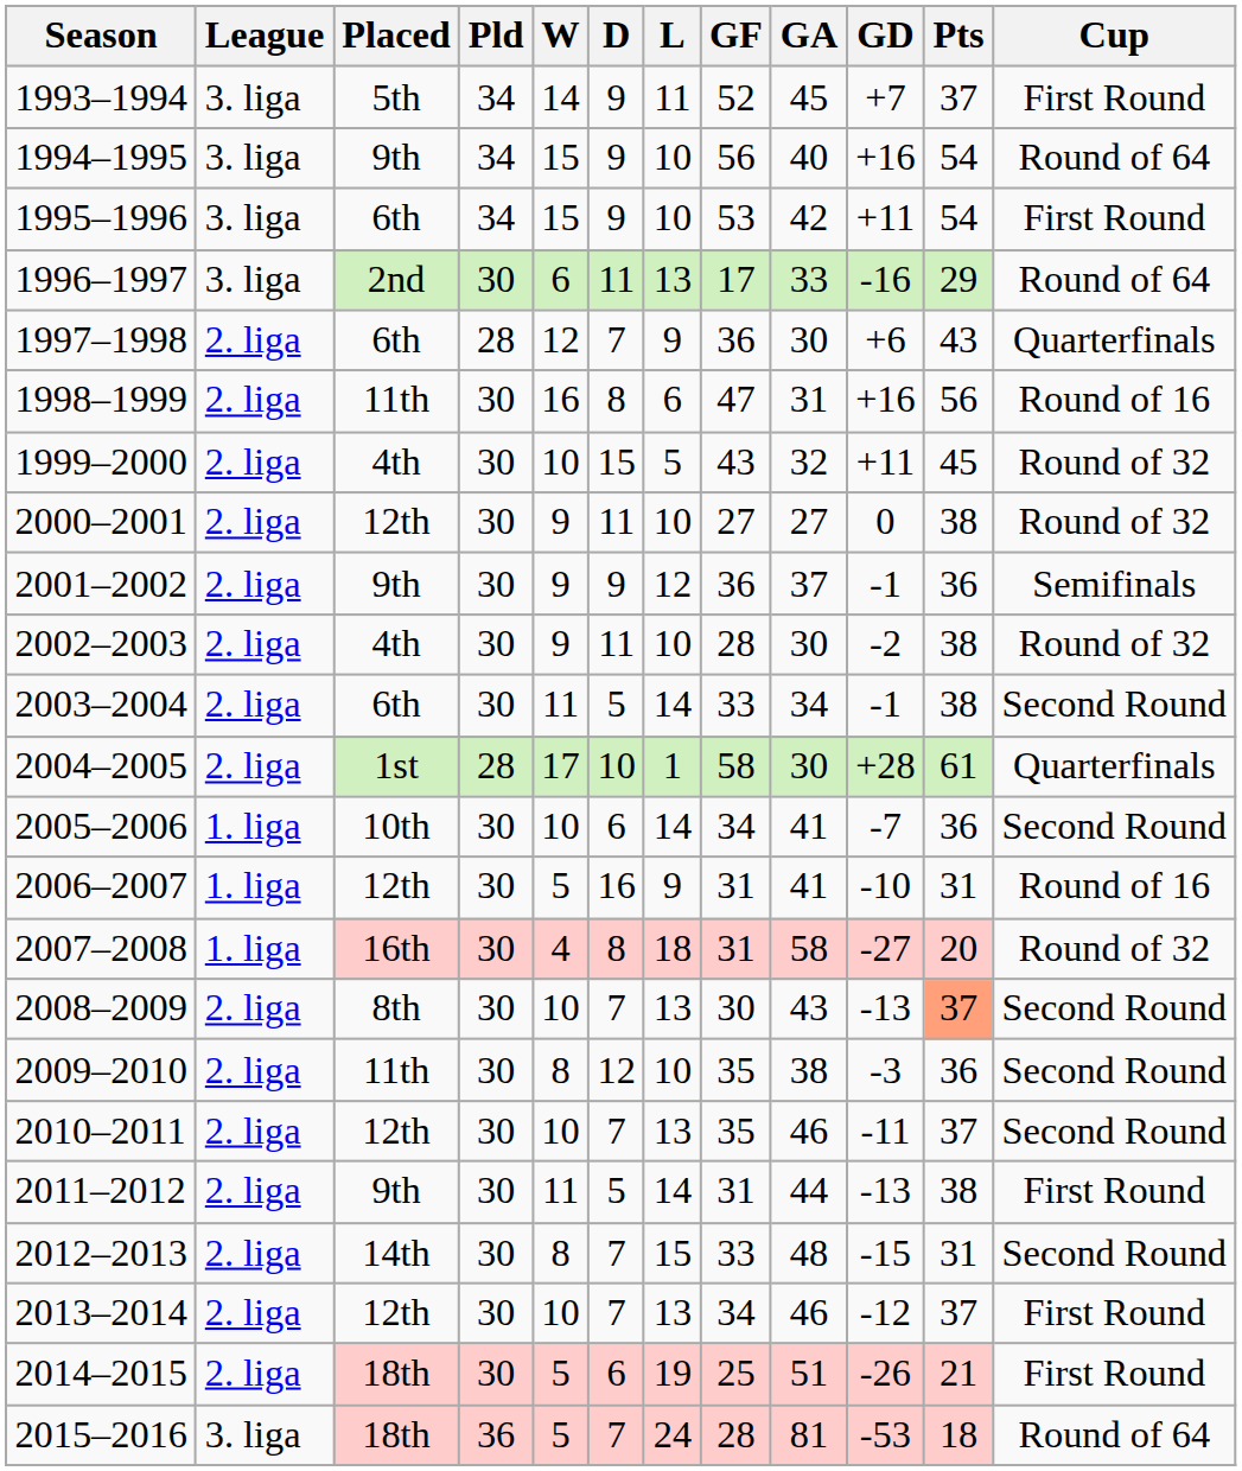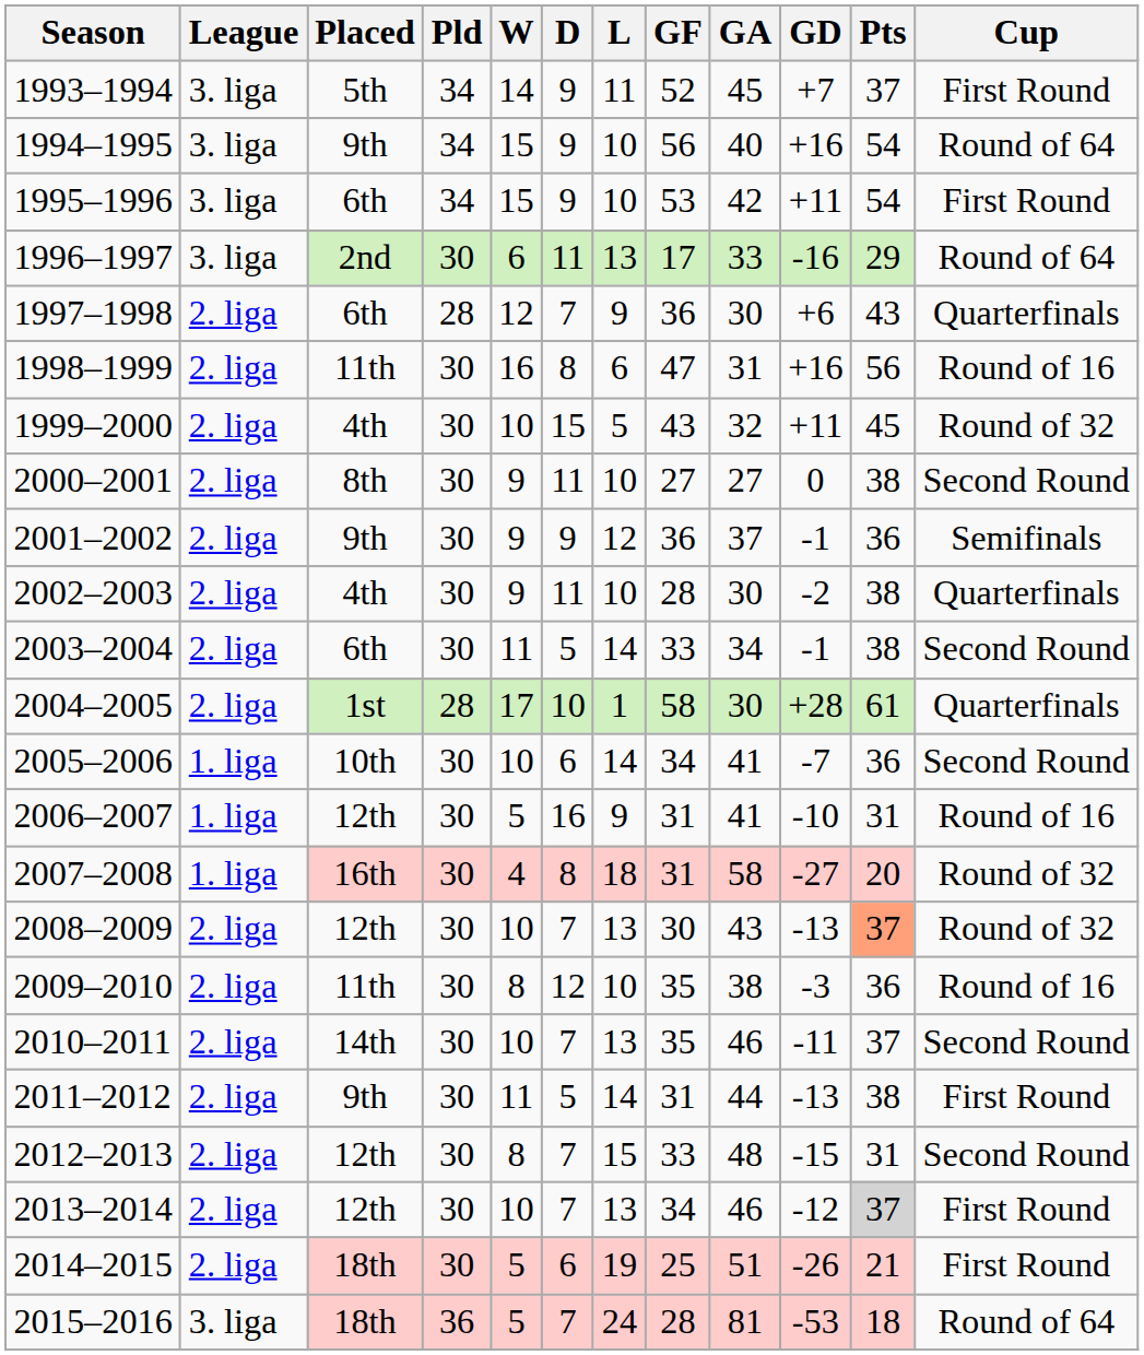 <table class="wikitable sortable">
 <tr>
 <th>Season</th>
 <th>League</th>
 <th>Placed</th>
 <th>Pld</th>
 <th>W</th>
 <th>D</th>
 <th>L</th>
 <th>GF</th>
 <th>GA</th>
 <th>GD</th>
 <th>Pts</th>
 <th>Cup</th>
 </tr>
 <tr>
 <td>1993–1994</td>
 <td>3. liga</td>
 <td style="text-align:center">5th</td>
 <td style="text-align:center">34</td>
 <td style="text-align:center">14</td>
 <td style="text-align:center">9</td>
 <td style="text-align:center">11</td>
 <td style="text-align:center">52</td>
 <td style="text-align:center">45</td>
 <td style="text-align:center">+7</td>
 <td style="text-align:center">37</td>
 <td style="text-align:center">First Round</td>
 </tr>
 <tr>
 <td>1994–1995</td>
 <td>3. liga</td>
 <td style="text-align:center">9th</td>
 <td style="text-align:center">34</td>
 <td style="text-align:center">15</td>
 <td style="text-align:center">9</td>
 <td style="text-align:center">10</td>
 <td style="text-align:center">56</td>
 <td style="text-align:center">40</td>
 <td style="text-align:center">+16</td>
 <td style="text-align:center">54</td>
 <td style="text-align:center">Round of 64</td>
 </tr>
 <tr>
 <td>1995–1996</td>
 <td>3. liga</td>
 <td style="text-align:center">6th</td>
 <td style="text-align:center">34</td>
 <td style="text-align:center">15</td>
 <td style="text-align:center">9</td>
 <td style="text-align:center">10</td>
 <td style="text-align:center">53</td>
 <td style="text-align:center">42</td>
 <td style="text-align:center">+11</td>
 <td style="text-align:center">54</td>
 <td style="text-align:center">First Round</td>
 </tr>
 <tr>
 <td>1996–1997</td>
 <td>3. liga</td>
 <td style="background: #D0F0C0; text-align:center">2nd</td>
 <td style="background: #D0F0C0; text-align:center">30</td>
 <td style="background: #D0F0C0; text-align:center">6</td>
 <td style="background: #D0F0C0; text-align:center">11</td>
 <td style="background: #D0F0C0; text-align:center">13</td>
 <td style="background: #D0F0C0; text-align:center">17</td>
 <td style="background: #D0F0C0; text-align:center">33</td>
 <td style="background: #D0F0C0; text-align:center">-16</td>
 <td style="background: #D0F0C0; text-align:center">29</td>
 <td style="text-align:center">Round of 64</td>
 </tr>
 <tr>
 <td>1997–1998</td>
 <td><a href='#'>2. liga</a></td>
 <td style="text-align:center">6th</td>
 <td style="text-align:center">28</td>
 <td style="text-align:center">12</td>
 <td style="text-align:center">7</td>
 <td style="text-align:center">9</td>
 <td style="text-align:center">36</td>
 <td style="text-align:center">30</td>
 <td style="text-align:center">+6</td>
 <td style="text-align:center">43</td>
 <td style="text-align:center">Quarterfinals</td>
 </tr>
 <tr>
 <td>1998–1999</td>
 <td><a href='#'>2. liga</a></td>
 <td style="text-align:center">11th</td>
 <td style="text-align:center">30</td>
 <td style="text-align:center">16</td>
 <td style="text-align:center">8</td>
 <td style="text-align:center">6</td>
 <td style="text-align:center">47</td>
 <td style="text-align:center">31</td>
 <td style="text-align:center">+16</td>
 <td style="text-align:center">56</td>
 <td style="text-align:center">Round of 16</td>
 </tr>
 <tr>
 <td>1999–2000</td>
 <td><a href='#'>2. liga</a></td>
 <td style="text-align:center">4th</td>
 <td style="text-align:center">30</td>
 <td style="text-align:center">10</td>
 <td style="text-align:center">15</td>
 <td style="text-align:center">5</td>
 <td style="text-align:center">43</td>
 <td style="text-align:center">32</td>
 <td style="text-align:center">+11</td>
 <td style="text-align:center">45</td>
 <td style="text-align:center">Round of 32</td>
 </tr>
 <tr>
 <td>2000–2001</td>
 <td><a href='#'>2. liga</a></td>
-<td style="text-align:center">12th</td>
+<td style="text-align:center">8th</td>
 <td style="text-align:center">30</td>
 <td style="text-align:center">9</td>
 <td style="text-align:center">11</td>
 <td style="text-align:center">10</td>
 <td style="text-align:center">27</td>
 <td style="text-align:center">27</td>
 <td style="text-align:center">0</td>
 <td style="text-align:center">38</td>
-<td style="text-align:center">Round of 32</td>
+<td style="text-align:center">Second Round</td>
 </tr>
 <tr>
 <td>2001–2002</td>
 <td><a href='#'>2. liga</a></td>
 <td style="text-align:center">9th</td>
 <td style="text-align:center">30</td>
 <td style="text-align:center">9</td>
 <td style="text-align:center">9</td>
 <td style="text-align:center">12</td>
 <td style="text-align:center">36</td>
 <td style="text-align:center">37</td>
 <td style="text-align:center">-1</td>
 <td style="text-align:center">36</td>
 <td style="text-align:center">Semifinals</td>
 </tr>
 <tr>
 <td>2002–2003</td>
 <td><a href='#'>2. liga</a></td>
 <td style="text-align:center">4th</td>
 <td style="text-align:center">30</td>
 <td style="text-align:center">9</td>
 <td style="text-align:center">11</td>
 <td style="text-align:center">10</td>
 <td style="text-align:center">28</td>
 <td style="text-align:center">30</td>
 <td style="text-align:center">-2</td>
 <td style="text-align:center">38</td>
-<td style="text-align:center">Round of 32</td>
+<td style="text-align:center">Quarterfinals</td>
 </tr>
 <tr>
 <td>2003–2004</td>
 <td><a href='#'>2. liga</a></td>
 <td style="text-align:center">6th</td>
 <td style="text-align:center">30</td>
 <td style="text-align:center">11</td>
 <td style="text-align:center">5</td>
 <td style="text-align:center">14</td>
 <td style="text-align:center">33</td>
 <td style="text-align:center">34</td>
 <td style="text-align:center">-1</td>
 <td style="text-align:center">38</td>
 <td style="text-align:center">Second Round</td>
 </tr>
 <tr>
 <td>2004–2005</td>
 <td><a href='#'>2. liga</a></td>
 <td style="background: #D0F0C0; text-align:center">1st</td>
 <td style="background: #D0F0C0; text-align:center">28</td>
 <td style="background: #D0F0C0; text-align:center">17</td>
 <td style="background: #D0F0C0; text-align:center">10</td>
 <td style="background: #D0F0C0; text-align:center">1</td>
 <td style="background: #D0F0C0; text-align:center">58</td>
 <td style="background: #D0F0C0; text-align:center">30</td>
 <td style="background: #D0F0C0; text-align:center">+28</td>
 <td style="background: #D0F0C0; text-align:center">61</td>
 <td style="text-align:center">Quarterfinals</td>
 </tr>
 <tr>
 <td>2005–2006</td>
 <td><a href='#'>1. liga</a></td>
 <td style="text-align:center">10th</td>
 <td style="text-align:center">30</td>
 <td style="text-align:center">10</td>
 <td style="text-align:center">6</td>
 <td style="text-align:center">14</td>
 <td style="text-align:center">34</td>
 <td style="text-align:center">41</td>
 <td style="text-align:center">-7</td>
 <td style="text-align:center">36</td>
 <td style="text-align:center">Second Round</td>
 </tr>
 <tr>
 <td>2006–2007</td>
 <td><a href='#'>1. liga</a></td>
 <td style="text-align:center">12th</td>
 <td style="text-align:center">30</td>
 <td style="text-align:center">5</td>
 <td style="text-align:center">16</td>
 <td style="text-align:center">9</td>
 <td style="text-align:center">31</td>
 <td style="text-align:center">41</td>
 <td style="text-align:center">-10</td>
 <td style="text-align:center">31</td>
 <td style="text-align:center">Round of 16</td>
 </tr>
 <tr>
 <td>2007–2008</td>
 <td><a href='#'>1. liga</a></td>
 <td style="background: #FFCCCC; text-align:center">16th</td>
 <td style="background: #FFCCCC; text-align:center">30</td>
 <td style="background: #FFCCCC; text-align:center">4</td>
 <td style="background: #FFCCCC; text-align:center">8</td>
 <td style="background: #FFCCCC; text-align:center">18</td>
 <td style="background: #FFCCCC; text-align:center">31</td>
 <td style="background: #FFCCCC; text-align:center">58</td>
 <td style="background: #FFCCCC; text-align:center">-27</td>
 <td style="background: #FFCCCC; text-align:center">20</td>
 <td style="text-align:center">Round of 32</td>
 </tr>
 <tr>
 <td>2008–2009</td>
 <td><a href='#'>2. liga</a></td>
-<td style="text-align:center">8th</td>
+<td style="text-align:center">12th</td>
 <td style="text-align:center">30</td>
 <td style="text-align:center">10</td>
 <td style="text-align:center">7</td>
 <td style="text-align:center">13</td>
 <td style="text-align:center">30</td>
 <td style="text-align:center">43</td>
 <td style="text-align:center">-13</td>
 <td style="background: lightsalmon; text-align:center">37</td>
-<td style="text-align:center">Second Round</td>
+<td style="text-align:center">Round of 32</td>
 </tr>
 <tr>
 <td>2009–2010</td>
 <td><a href='#'>2. liga</a></td>
 <td style="text-align:center">11th</td>
 <td style="text-align:center">30</td>
 <td style="text-align:center">8</td>
 <td style="text-align:center">12</td>
 <td style="text-align:center">10</td>
 <td style="text-align:center">35</td>
 <td style="text-align:center">38</td>
 <td style="text-align:center">-3</td>
 <td style="text-align:center">36</td>
-<td style="text-align:center">Second Round</td>
+<td style="text-align:center">Round of 16</td>
 </tr>
 <tr>
 <td>2010–2011</td>
 <td><a href='#'>2. liga</a></td>
-<td style="text-align:center">12th</td>
+<td style="text-align:center">14th</td>
 <td style="text-align:center">30</td>
 <td style="text-align:center">10</td>
 <td style="text-align:center">7</td>
 <td style="text-align:center">13</td>
 <td style="text-align:center">35</td>
 <td style="text-align:center">46</td>
 <td style="text-align:center">-11</td>
 <td style="text-align:center">37</td>
 <td style="text-align:center">Second Round</td>
 </tr>
 <tr>
 <td>2011–2012</td>
 <td><a href='#'>2. liga</a></td>
 <td style="text-align:center">9th</td>
 <td style="text-align:center">30</td>
 <td style="text-align:center">11</td>
 <td style="text-align:center">5</td>
 <td style="text-align:center">14</td>
 <td style="text-align:center">31</td>
 <td style="text-align:center">44</td>
 <td style="text-align:center">-13</td>
 <td style="text-align:center">38</td>
 <td style="text-align:center">First Round</td>
 </tr>
 <tr>
 <td>2012–2013</td>
 <td><a href='#'>2. liga</a></td>
-<td style="text-align:center">14th</td>
+<td style="text-align:center">12th</td>
 <td style="text-align:center">30</td>
 <td style="text-align:center">8</td>
 <td style="text-align:center">7</td>
 <td style="text-align:center">15</td>
 <td style="text-align:center">33</td>
 <td style="text-align:center">48</td>
 <td style="text-align:center">-15</td>
 <td style="text-align:center">31</td>
 <td style="text-align:center">Second Round</td>
 </tr>
 <tr>
 <td>2013–2014</td>
 <td><a href='#'>2. liga</a></td>
 <td style="text-align:center">12th</td>
 <td style="text-align:center">30</td>
 <td style="text-align:center">10</td>
 <td style="text-align:center">7</td>
 <td style="text-align:center">13</td>
 <td style="text-align:center">34</td>
 <td style="text-align:center">46</td>
 <td style="text-align:center">-12</td>
-<td style="text-align:center">37</td>
+<td style="background: lightgrey; text-align:center">37</td>
 <td style="text-align:center">First Round</td>
 </tr>
 <tr>
 <td>2014–2015</td>
 <td><a href='#'>2. liga</a></td>
 <td style="background: #FFCCCC; text-align:center">18th</td>
 <td style="background: #FFCCCC; text-align:center">30</td>
 <td style="background: #FFCCCC; text-align:center">5</td>
 <td style="background: #FFCCCC; text-align:center">6</td>
 <td style="background: #FFCCCC; text-align:center">19</td>
 <td style="background: #FFCCCC; text-align:center">25</td>
 <td style="background: #FFCCCC; text-align:center">51</td>
 <td style="background: #FFCCCC; text-align:center">-26</td>
 <td style="background: #FFCCCC; text-align:center">21</td>
 <td style="text-align:center">First Round</td>
 </tr>
 <tr>
 <td>2015–2016</td>
 <td>3. liga</td>
 <td style="background: #FFCCCC; text-align:center">18th</td>
 <td style="background: #FFCCCC; text-align:center">36</td>
 <td style="background: #FFCCCC; text-align:center">5</td>
 <td style="background: #FFCCCC; text-align:center">7</td>
 <td style="background: #FFCCCC; text-align:center">24</td>
 <td style="background: #FFCCCC; text-align:center">28</td>
 <td style="background: #FFCCCC; text-align:center">81</td>
 <td style="background: #FFCCCC; text-align:center">-53</td>
 <td style="background: #FFCCCC; text-align:center">18</td>
 <td style="text-align:center">Round of 64</td>
 </tr>
 <tr>
 </tr>
 </table>
